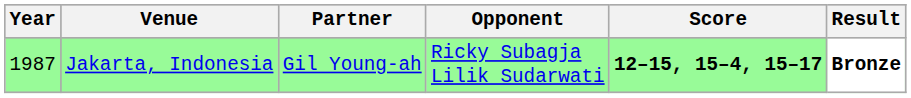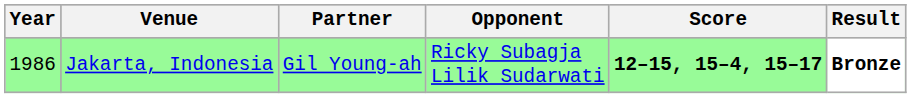 <table class="sortable wikitable" style="font-size: 90%;">
 <tr>
 <th>Year</th>
 <th>Venue</th>
 <th>Partner</th>
 <th>Opponent</th>
 <th>Score</th>
 <th>Result</th>
 </tr>
 <tr style="background:#98FB98">
-<td align="center">1987</td>
+<td align="center">1986</td>
 <td align="left"><a href='#'>Jakarta, Indonesia</a></td>
 <td align="left"> <a href='#'>Gil Young-ah</a></td>
 <td align="left"> <a href='#'>Ricky Subagja</a> <br>  <a href='#'>Lilik Sudarwati</a></td>
 <td align="left"><strong>12–15, 15–4, 15–17</strong></td>
 <td style="text-align:left; background:white"> <strong>Bronze</strong></td>
 </tr>
 </table>
